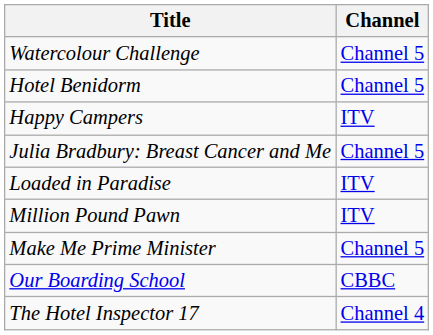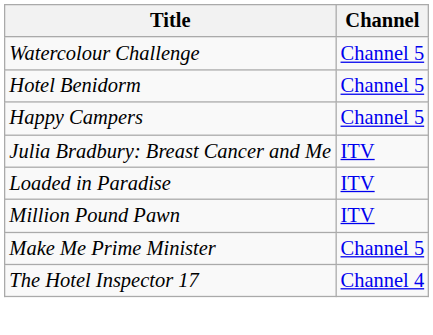 <table class="wikitable">
 <tr>
 <th>Title</th>
 <th>Channel</th>
 </tr>
 <tr>
 <td><em>Watercolour Challenge</em></td>
 <td><a href='#'>Channel 5</a></td>
 </tr>
 <tr>
 <td><em>Hotel Benidorm</em></td>
 <td><a href='#'>Channel 5</a></td>
 </tr>
 <tr>
 <td><em>Happy Campers</em></td>
-<td><a href='#'>ITV</a></td>
+<td><a href='#'>Channel 5</a></td>
 </tr>
 <tr>
 <td><em>Julia Bradbury: Breast Cancer and Me</em></td>
-<td><a href='#'>Channel 5</a></td>
+<td><a href='#'>ITV</a></td>
 </tr>
 <tr>
 <td><em>Loaded in Paradise</em></td>
 <td><a href='#'>ITV</a></td>
 </tr>
 <tr>
 <td><em>Million Pound Pawn</em></td>
 <td><a href='#'>ITV</a></td>
 </tr>
 <tr>
 <td><em>Make Me Prime Minister</em></td>
 <td><a href='#'>Channel 5</a></td>
 </tr>
 <tr>
-<td><em><a href='#'>Our Boarding School</a></em></td>
-<td><a href='#'>CBBC</a></td>
-</tr>
-<tr>
 <td><em>The Hotel Inspector 17</em></td>
 <td><a href='#'>Channel 4</a></td>
 </tr>
 </table>
